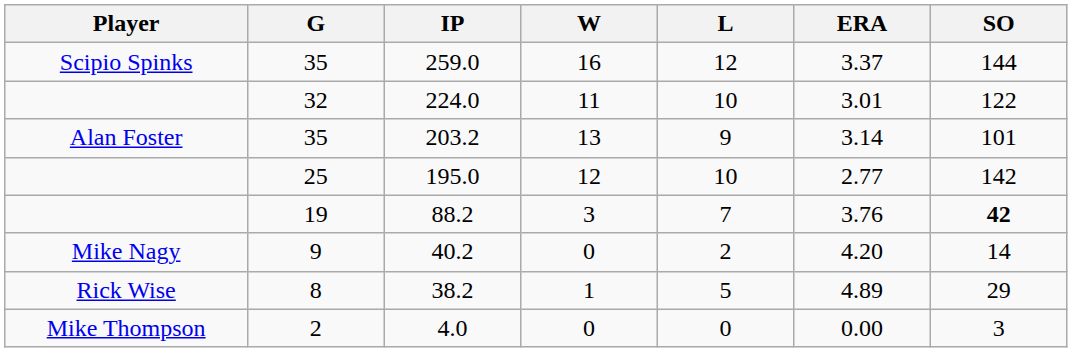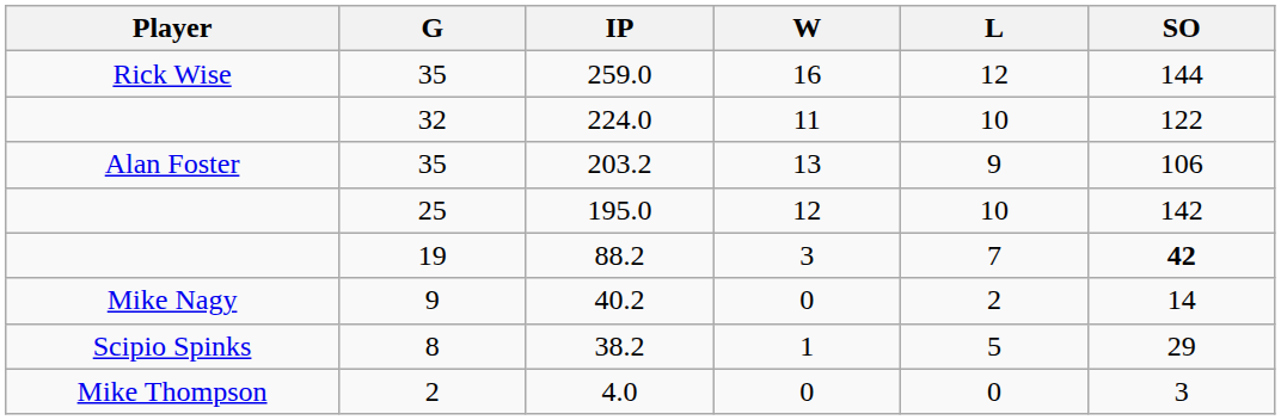 <table class="wikitable sortable">
 <tr>
 <th bgcolor="#DDDDFF" width="16%">Player</th>
 <th bgcolor="#DDDDFF" width="9%">G</th>
 <th bgcolor="#DDDDFF" width="9%">IP</th>
 <th bgcolor="#DDDDFF" width="9%">W</th>
 <th bgcolor="#DDDDFF" width="9%">L</th>
-<th bgcolor="#DDDDFF" width="9%">ERA</th>
 <th bgcolor="#DDDDFF" width="9%">SO</th>
 </tr>
 <tr align="center">
-<td><a href='#'>Scipio Spinks</a></td>
+<td><a href='#'>Rick Wise</a></td>
 <td>35</td>
 <td>259.0</td>
 <td>16</td>
 <td>12</td>
-<td>3.37</td>
 <td>144</td>
 </tr>
 <tr align=center>
 <td></td>
 <td>32</td>
 <td>224.0</td>
 <td>11</td>
 <td>10</td>
-<td>3.01</td>
 <td>122</td>
 </tr>
 <tr align="center">
 <td><a href='#'>Alan Foster</a></td>
 <td>35</td>
 <td>203.2</td>
 <td>13</td>
 <td>9</td>
-<td>3.14</td>
-<td>101</td>
+<td>106</td>
 </tr>
 <tr align=center>
 <td></td>
 <td>25</td>
 <td>195.0</td>
 <td>12</td>
 <td>10</td>
-<td>2.77</td>
 <td>142</td>
 </tr>
 <tr align="center">
 <td></td>
 <td>19</td>
 <td>88.2</td>
 <td>3</td>
 <td>7</td>
-<td>3.76</td>
 <td><strong>42</strong></td>
 </tr>
 <tr align="center">
 <td><a href='#'>Mike Nagy</a></td>
 <td>9</td>
 <td>40.2</td>
 <td>0</td>
 <td>2</td>
-<td>4.20</td>
 <td>14</td>
 </tr>
 <tr align=center>
-<td><a href='#'>Rick Wise</a></td>
+<td><a href='#'>Scipio Spinks</a></td>
 <td>8</td>
 <td>38.2</td>
 <td>1</td>
 <td>5</td>
-<td>4.89</td>
 <td>29</td>
 </tr>
 <tr align=center>
 <td><a href='#'>Mike Thompson</a></td>
 <td>2</td>
 <td>4.0</td>
 <td>0</td>
 <td>0</td>
-<td>0.00</td>
 <td>3</td>
 </tr>
 </table>
